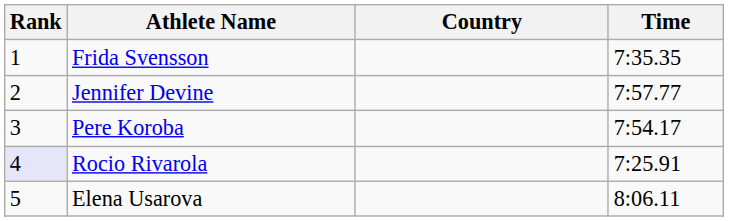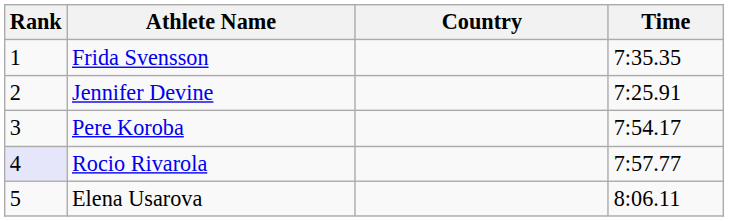 <table class="wikitable sortable">
 <tr>
 <th width=25>Rank</th>
 <th width=200>Athlete Name</th>
 <th width=175>Country</th>
 <th width=75>Time</th>
 </tr>
 <tr>
 <td>1</td>
 <td><a href='#'>Frida Svensson</a></td>
 <td></td>
 <td>7:35.35</td>
 </tr>
 <tr>
 <td>2</td>
 <td><a href='#'>Jennifer Devine</a></td>
 <td></td>
-<td>7:57.77</td>
+<td>7:25.91</td>
 </tr>
 <tr>
 <td>3</td>
 <td><a href='#'>Pere Koroba</a></td>
 <td></td>
 <td>7:54.17</td>
 </tr>
 <tr>
 <td style="background: lavender;">4</td>
 <td><a href='#'>Rocio Rivarola</a></td>
 <td></td>
-<td>7:25.91</td>
+<td>7:57.77</td>
 </tr>
 <tr>
 <td>5</td>
 <td>Elena Usarova</td>
 <td></td>
 <td>8:06.11</td>
 </tr>
 </table>
